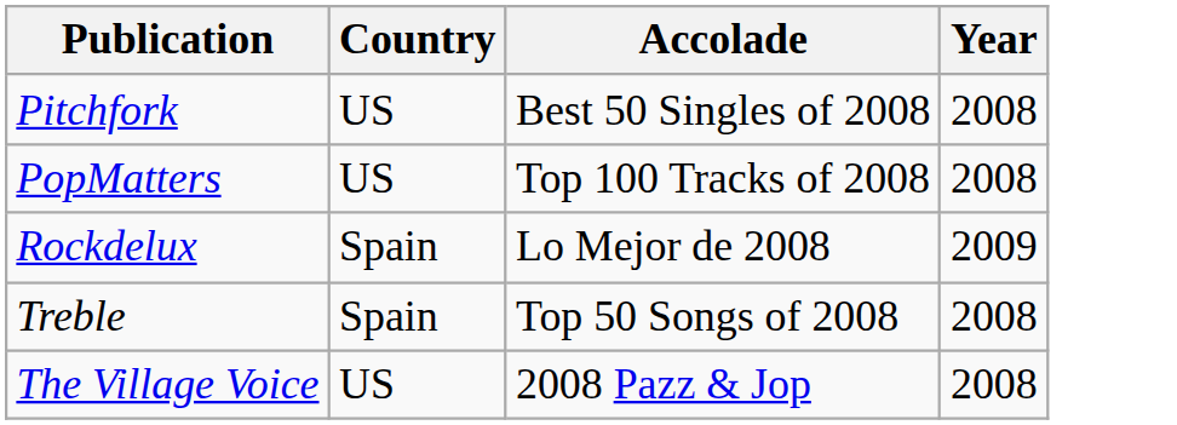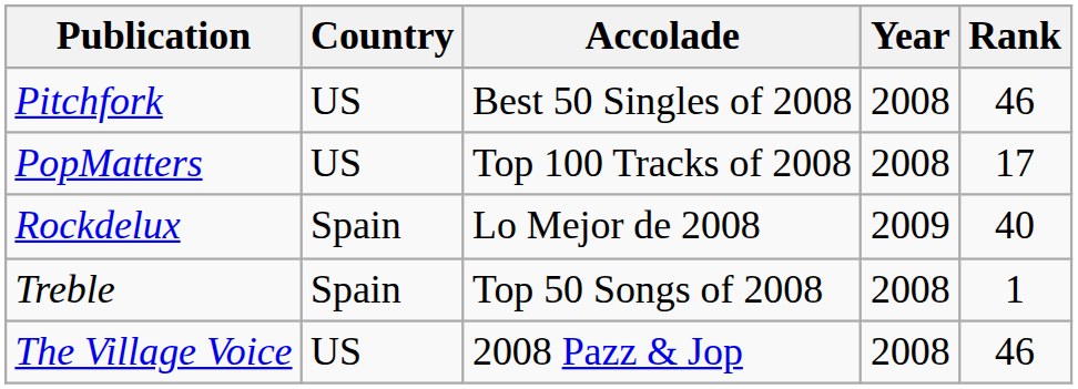 <table class="wikitable">
 <tr>
 <th>Publication</th>
 <th>Country</th>
 <th>Accolade</th>
 <th>Year</th>
+<th>Rank</th>
 </tr>
 <tr>
 <td><em><a href='#'>Pitchfork</a></em></td>
 <td>US</td>
 <td>Best 50 Singles of 2008</td>
 <td>2008</td>
+<td align=center>46</td>
 </tr>
 <tr>
 <td><em><a href='#'>PopMatters</a></em></td>
 <td>US</td>
 <td>Top 100 Tracks of 2008</td>
 <td>2008</td>
+<td align=center>17</td>
 </tr>
 <tr>
 <td><em><a href='#'>Rockdelux</a></em></td>
 <td>Spain</td>
 <td>Lo Mejor de 2008</td>
 <td>2009</td>
+<td align=center>40</td>
 </tr>
 <tr>
 <td><em>Treble</em></td>
 <td>Spain</td>
 <td>Top 50 Songs of 2008</td>
 <td>2008</td>
+<td align=center>1</td>
 </tr>
 <tr>
 <td><em><a href='#'>The Village Voice</a></em></td>
 <td>US</td>
 <td>2008 <a href='#'>Pazz & Jop</a></td>
 <td>2008</td>
+<td align=center>46</td>
 </tr>
 </table>
